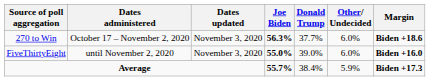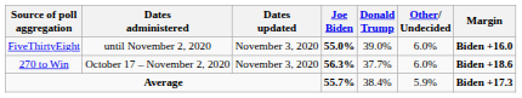 <table class="wikitable sortable" style="text-align:center;font-size:90%;line-height:17px">
 <tr>
 <th>Source of poll<br>aggregation</th>
 <th>Dates<br> administered</th>
 <th>Dates<br> updated</th>
 <th class="unsortable"><a href='#'>Joe<br>Biden</a><br></th>
 <th class="unsortable"><a href='#'>Donald<br>Trump</a><br></th>
 <th class="unsortable"><a href='#'>Other</a>/<br>Undecided<br></th>
 <th>Margin</th>
 </tr>
 <tr>
+<td><a href='#'>FiveThirtyEight</a></td>
+<td>until November 2, 2020</td>
+<td>November 3, 2020</td>
+<td><strong>55.0%</strong></td>
+<td>39.0%</td>
+<td>6.0%</td>
+<td><strong>Biden +16.0</strong></td>
+</tr>
+<tr>
 <td><a href='#'>270 to Win</a></td>
 <td>October 17 – November 2, 2020</td>
 <td>November 3, 2020</td>
 <td><strong>56.3%</strong></td>
 <td>37.7%</td>
 <td>6.0%</td>
 <td><strong>Biden +18.6</strong></td>
 </tr>
 <tr>
-<td><a href='#'>FiveThirtyEight</a></td>
-<td>until November 2, 2020</td>
-<td>November 3, 2020</td>
-<td><strong>55.0%</strong></td>
-<td>39.0%</td>
-<td>6.0%</td>
-<td><strong>Biden +16.0</strong></td>
-</tr>
-<tr>
 <td colspan="3"><strong>Average</strong></td>
 <td><strong>55.7%</strong></td>
 <td>38.4%</td>
 <td>5.9%</td>
 <td><strong>Biden +17.3</strong></td>
 </tr>
 </table>
